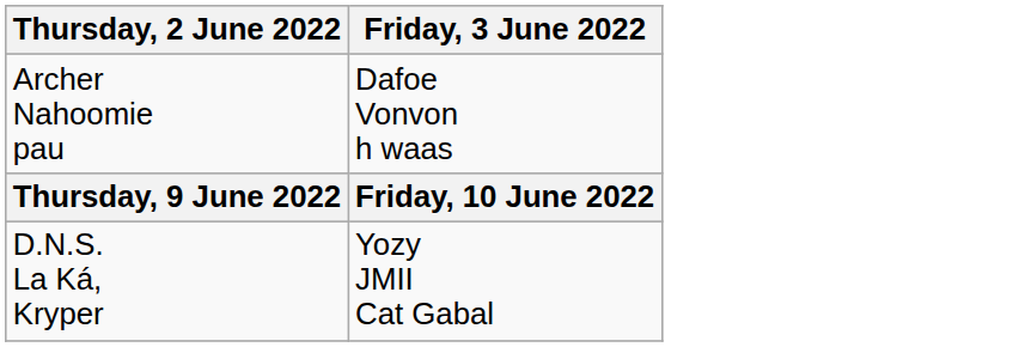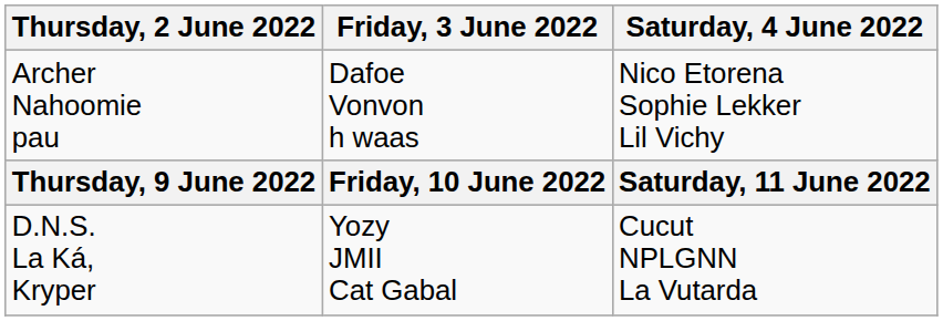 <table class="wikitable">
 <tr>
 <th>Thursday, 2 June 2022</th>
 <th>Friday, 3 June 2022</th>
+<th>Saturday, 4 June 2022</th>
 </tr>
 <tr valign="top">
 <td>Archer<br>Nahoomie<br>pau</td>
 <td>Dafoe<br>Vonvon<br>h waas</td>
+<td>Nico Etorena<br>Sophie Lekker<br>Lil Vichy</td>
 </tr>
 <tr>
 <th>Thursday, 9 June 2022</th>
 <th>Friday, 10 June 2022</th>
+<th>Saturday, 11 June 2022</th>
 </tr>
 <tr valign="top">
 <td>D.N.S.<br>La Ká,<br>Kryper</td>
 <td>Yozy<br>JMII<br>Cat Gabal</td>
+<td>Cucut<br>NPLGNN<br>La Vutarda</td>
 </tr>
 </table>
